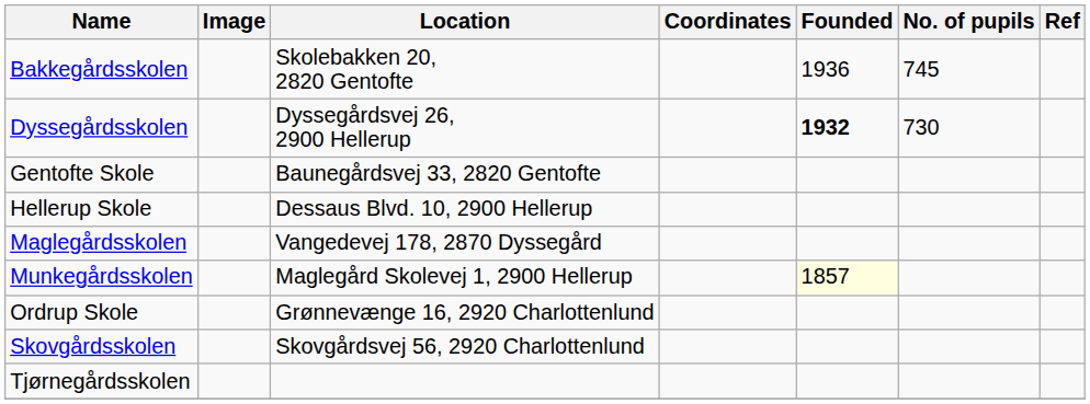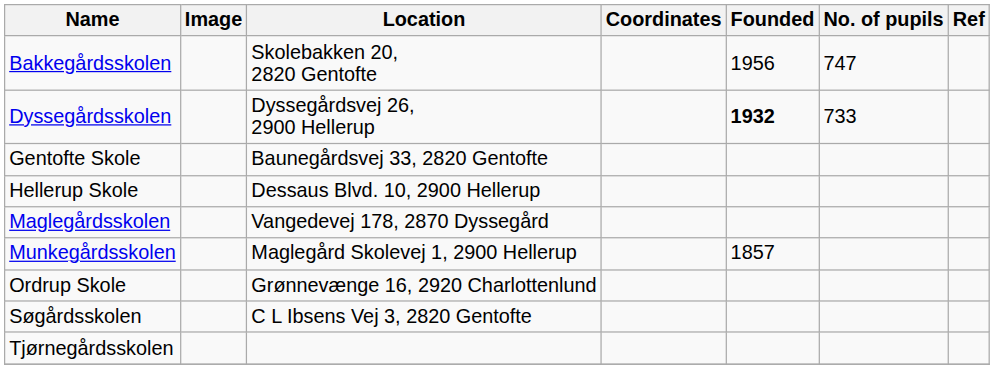 <table class="wikitable sortable">
 <tr>
 <th>Name</th>
 <th>Image</th>
 <th>Location</th>
 <th>Coordinates</th>
 <th>Founded</th>
 <th>No. of pupils</th>
 <th>Ref</th>
 </tr>
 <tr>
 <td><a href='#'>Bakkegårdsskolen</a></td>
 <td></td>
 <td>Skolebakken 20,<br> 2820 Gentofte</td>
 <td></td>
-<td>1936</td>
-<td>745</td>
+<td>1956</td>
+<td>747</td>
 <td></td>
 </tr>
 <tr>
 <td><a href='#'>Dyssegårdsskolen</a></td>
 <td></td>
 <td>Dyssegårdsvej 26,<br> 2900 Hellerup</td>
 <td></td>
 <td><strong>1932</strong></td>
-<td>730</td>
+<td>733</td>
 <td></td>
 </tr>
 <tr>
 <td>Gentofte Skole</td>
 <td></td>
 <td>Baunegårdsvej 33, 2820 Gentofte</td>
 <td></td>
 <td></td>
 <td></td>
 <td></td>
 </tr>
 <tr>
 <td>Hellerup Skole</td>
 <td></td>
 <td>Dessaus Blvd. 10, 2900 Hellerup</td>
 <td></td>
 <td></td>
 <td></td>
 <td></td>
 </tr>
 <tr>
 <td><a href='#'>Maglegårdsskolen</a></td>
 <td></td>
 <td>Vangedevej 178, 2870 Dyssegård</td>
 <td></td>
 <td></td>
 <td></td>
 <td></td>
 </tr>
 <tr>
 <td><a href='#'>Munkegårdsskolen</a></td>
 <td></td>
 <td>Maglegård Skolevej 1, 2900 Hellerup</td>
 <td></td>
-<td style="background: lightyellow;">1857</td>
+<td>1857</td>
 <td></td>
 <td></td>
 </tr>
 <tr>
 <td>Ordrup Skole</td>
 <td></td>
 <td>Grønnevænge 16, 2920 Charlottenlund</td>
 <td></td>
 <td></td>
 <td></td>
 <td></td>
 </tr>
 <tr>
-<td><a href='#'>Skovgårdsskolen</a></td>
+<td>Søgårdsskolen</td>
 <td></td>
-<td>Skovgårdsvej 56, 2920 Charlottenlund</td>
+<td>C L Ibsens Vej 3, 2820 Gentofte</td>
 <td></td>
 <td></td>
 <td></td>
 <td></td>
 </tr>
 <tr>
 <td>Tjørnegårdsskolen</td>
 <td></td>
 <td></td>
 <td></td>
 <td></td>
 <td></td>
 <td></td>
 </tr>
 <tr>
 </tr>
 </table>
